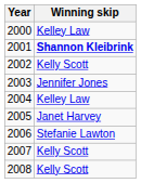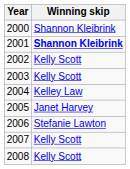 <table class="wikitable">
 <tr>
 <th>Year</th>
 <th>Winning skip</th>
 </tr>
 <tr>
 <td>2000</td>
-<td><a href='#'>Kelley Law</a></td>
+<td><a href='#'>Shannon Kleibrink</a></td>
 </tr>
 <tr>
 <td>2001</td>
 <td><strong><a href='#'>Shannon Kleibrink</a></strong></td>
 </tr>
 <tr>
 <td>2002</td>
 <td><a href='#'>Kelly Scott</a></td>
 </tr>
 <tr>
 <td>2003</td>
-<td><a href='#'>Jennifer Jones</a></td>
+<td><a href='#'>Kelly Scott</a></td>
 </tr>
 <tr>
 <td>2004</td>
 <td><a href='#'>Kelley Law</a></td>
 </tr>
 <tr>
 <td>2005</td>
 <td><a href='#'>Janet Harvey</a></td>
 </tr>
 <tr>
 <td>2006</td>
 <td><a href='#'>Stefanie Lawton</a></td>
 </tr>
 <tr>
 <td>2007</td>
 <td><a href='#'>Kelly Scott</a></td>
 </tr>
 <tr>
 <td>2008</td>
 <td><a href='#'>Kelly Scott</a></td>
 </tr>
 </table>
